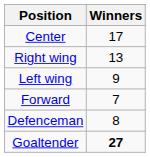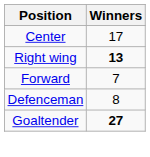 <table class="wikitable sortable" style="font-size: 95%;text-align: center;">
 <tr>
 <th>Position</th>
 <th>Winners</th>
 </tr>
 <tr>
 <td><a href='#'>Center</a></td>
 <td>17</td>
 </tr>
 <tr>
 <td><a href='#'>Right wing</a></td>
-<td>13</td>
-</tr>
-<tr>
-<td><a href='#'>Left wing</a></td>
-<td>9</td>
+<td><strong>13</strong></td>
 </tr>
 <tr>
 <td><a href='#'>Forward</a></td>
 <td>7</td>
 </tr>
 <tr>
 <td><a href='#'>Defenceman</a></td>
 <td>8</td>
 </tr>
 <tr>
 <td><a href='#'>Goaltender</a></td>
 <td><strong>27</strong></td>
 </tr>
 </table>
